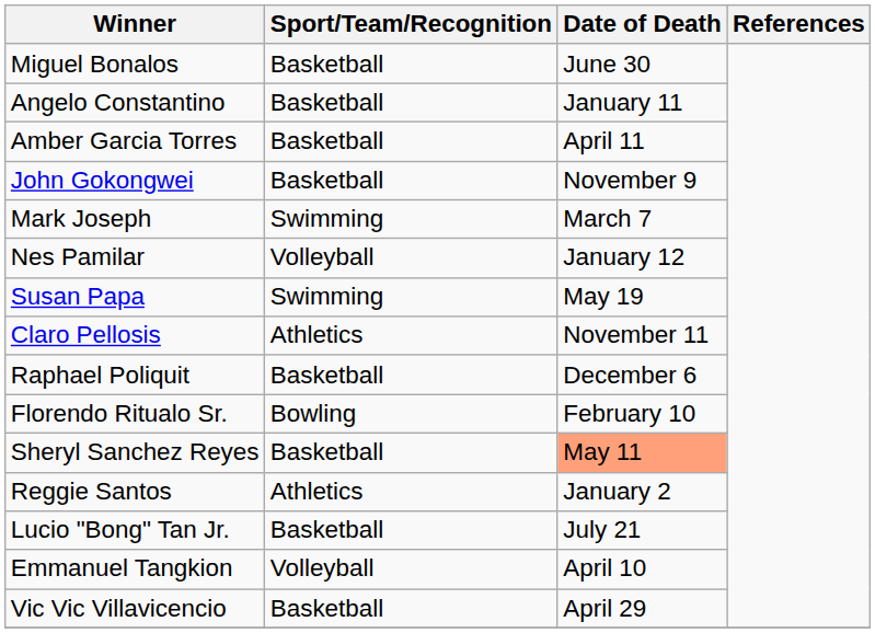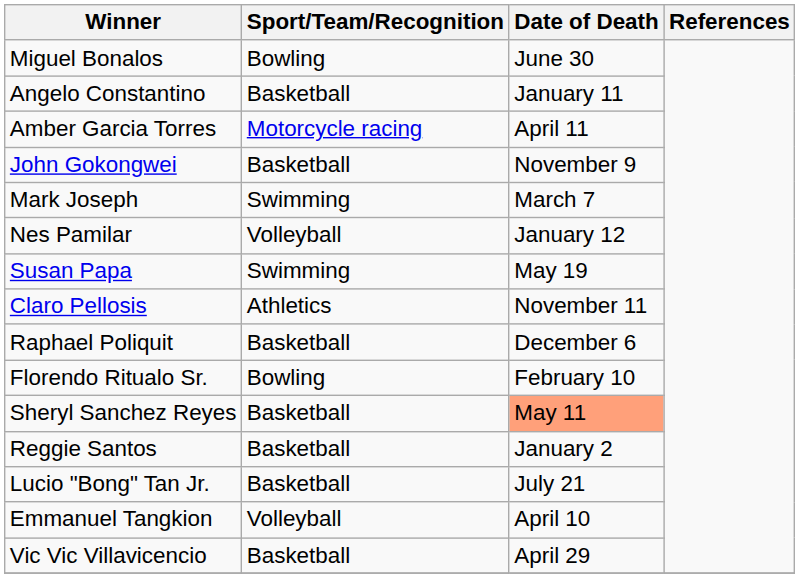 <table class="wikitable">
 <tr>
 <th>Winner</th>
 <th>Sport/Team/Recognition</th>
 <th>Date of Death</th>
 <th>References</th>
 </tr>
 <tr>
 <td>Miguel Bonalos</td>
-<td>Basketball <br> </td>
+<td>Bowling <br> </td>
 <td>June 30</td>
 <td rowspan=15=></td>
 </tr>
 <tr>
 <td>Angelo Constantino</td>
 <td>Basketball <br> </td>
 <td>January 11</td>
 </tr>
 <tr>
 <td>Amber Garcia Torres</td>
-<td>Basketball <br> </td>
+<td><a href='#'>Motorcycle racing</a> <br> </td>
 <td>April 11</td>
 </tr>
 <tr>
 <td><a href='#'>John Gokongwei</a></td>
 <td>Basketball <br> </td>
 <td>November 9</td>
 </tr>
 <tr>
 <td>Mark Joseph</td>
 <td>Swimming <br> </td>
 <td>March 7</td>
 </tr>
 <tr>
 <td>Nes Pamilar</td>
 <td>Volleyball <br> </td>
 <td>January 12</td>
 </tr>
 <tr>
 <td><a href='#'>Susan Papa</a></td>
 <td>Swimming <br> </td>
 <td>May 19</td>
 </tr>
 <tr>
 <td><a href='#'>Claro Pellosis</a></td>
 <td>Athletics <br> </td>
 <td>November 11</td>
 </tr>
 <tr>
 <td>Raphael Poliquit</td>
 <td>Basketball <br> </td>
 <td>December 6</td>
 </tr>
 <tr>
 <td>Florendo Ritualo Sr.</td>
 <td>Bowling <br> </td>
 <td>February 10</td>
 </tr>
 <tr>
 <td>Sheryl Sanchez Reyes</td>
 <td>Basketball <br> </td>
 <td style="background: lightsalmon;">May 11</td>
 </tr>
 <tr>
 <td>Reggie Santos</td>
-<td>Athletics <br> </td>
+<td>Basketball <br> </td>
 <td>January 2</td>
 </tr>
 <tr>
 <td>Lucio "Bong" Tan Jr.</td>
 <td>Basketball <br> </td>
 <td>July 21</td>
 </tr>
 <tr>
 <td>Emmanuel Tangkion</td>
 <td>Volleyball <br> </td>
 <td>April 10</td>
 </tr>
 <tr>
 <td>Vic Vic Villavicencio</td>
 <td>Basketball <br> </td>
 <td>April 29</td>
 </tr>
 <tr>
 </tr>
 </table>
